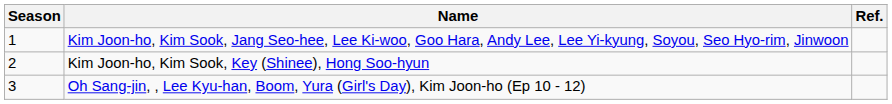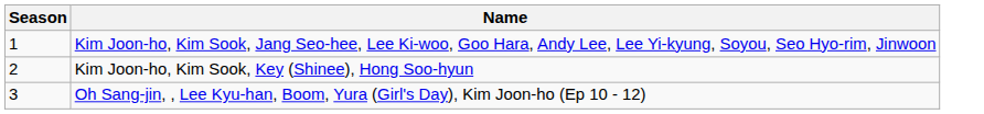 <table class="wikitable">
 <tr>
 <th>Season</th>
 <th>Name</th>
-<th>Ref.</th>
 </tr>
 <tr>
 <td>1</td>
 <td><a href='#'>Kim Joon-ho</a>, <a href='#'>Kim Sook</a>, <a href='#'>Jang Seo-hee</a>, <a href='#'>Lee Ki-woo</a>, <a href='#'>Goo Hara</a>, <a href='#'>Andy Lee</a>, <a href='#'>Lee Yi-kyung</a>, <a href='#'>Soyou</a>, <a href='#'>Seo Hyo-rim</a>, <a href='#'>Jinwoon</a></td>
-<td></td>
 </tr>
 <tr>
 <td>2</td>
 <td>Kim Joon-ho, Kim Sook, <a href='#'>Key</a> (<a href='#'>Shinee</a>), <a href='#'>Hong Soo-hyun</a></td>
-<td></td>
 </tr>
 <tr>
 <td>3</td>
 <td><a href='#'>Oh Sang-jin</a>, , <a href='#'>Lee Kyu-han</a>, <a href='#'>Boom</a>, <a href='#'>Yura</a> (<a href='#'>Girl's Day</a>), Kim Joon-ho (Ep 10 - 12)</td>
-<td></td>
 </tr>
 </table>
